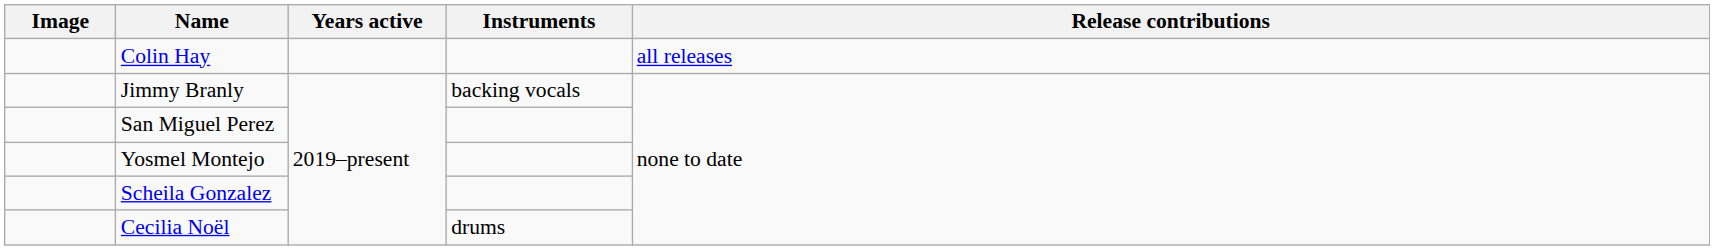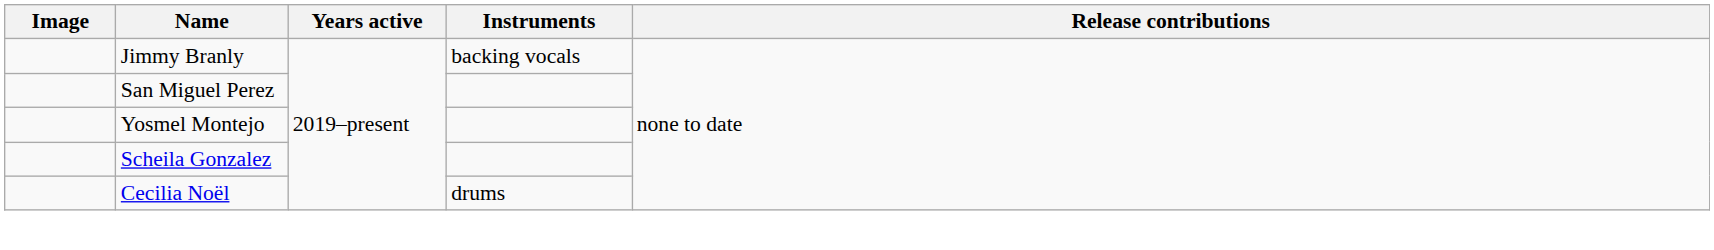 <table class="wikitable" width="100%" border="1">
 <tr>
 <th width="75">Image</th>
 <th width="120">Name</th>
 <th width="110">Years active</th>
 <th width="130">Instruments</th>
 <th>Release contributions</th>
-</tr>
-<tr>
-<td></td>
-<td><a href='#'>Colin Hay</a></td>
-<td></td>
-<td></td>
-<td><a href='#'>all releases</a></td>
 </tr>
 <tr>
 <td></td>
 <td>Jimmy Branly</td>
 <td rowspan="5">2019–present</td>
 <td>backing vocals</td>
 <td rowspan="5">none to date</td>
 </tr>
 <tr>
 <td></td>
 <td>San Miguel Perez</td>
 <td></td>
 </tr>
 <tr>
 <td></td>
 <td>Yosmel Montejo</td>
 <td></td>
 </tr>
 <tr>
 <td></td>
 <td><a href='#'>Scheila Gonzalez</a></td>
 <td></td>
 </tr>
 <tr>
 <td></td>
 <td><a href='#'>Cecilia Noël</a></td>
 <td>drums</td>
 </tr>
 </table>
